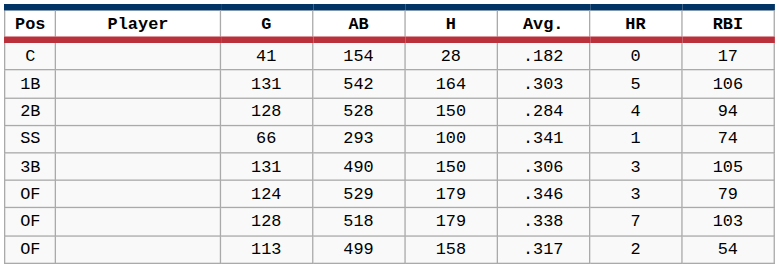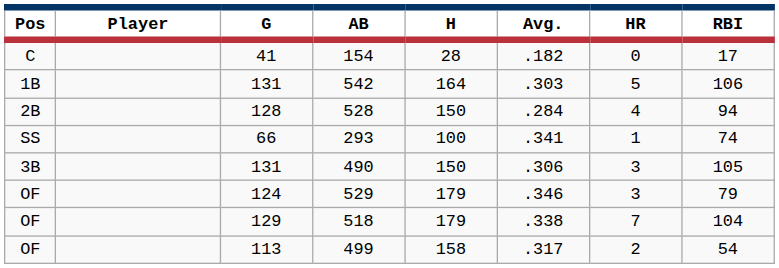 <table class="wikitable sortable">
 <tr>
 <th style="background:#FFFFFF; border-top:#023465 5px solid; border-bottom:#ba313c 5px solid;" width="5%">Pos</th>
 <th style="background:#FFFFFF; border-top:#023465 5px solid; border-bottom:#ba313c 5px solid;" width="16%">Player</th>
 <th style="background:#FFFFFF; border-top:#023465 5px solid; border-bottom:#ba313c 5px solid;" width="9%">G</th>
 <th style="background:#FFFFFF; border-top:#023465 5px solid; border-bottom:#ba313c 5px solid;" width="9%">AB</th>
 <th style="background:#FFFFFF; border-top:#023465 5px solid; border-bottom:#ba313c 5px solid;" width="9%">H</th>
 <th style="background:#FFFFFF; border-top:#023465 5px solid; border-bottom:#ba313c 5px solid;" width="9%">Avg.</th>
 <th style="background:#FFFFFF; border-top:#023465 5px solid; border-bottom:#ba313c 5px solid;" width="9%">HR</th>
 <th style="background:#FFFFFF; border-top:#023465 5px solid; border-bottom:#ba313c 5px solid;" width="9%">RBI</th>
 </tr>
 <tr align="center">
 <td>C</td>
 <td></td>
 <td>41</td>
 <td>154</td>
 <td>28</td>
 <td>.182</td>
 <td>0</td>
 <td>17</td>
 </tr>
 <tr align="center">
 <td>1B</td>
 <td></td>
 <td>131</td>
 <td>542</td>
 <td>164</td>
 <td>.303</td>
 <td>5</td>
 <td>106</td>
 </tr>
 <tr align="center">
 <td>2B</td>
 <td></td>
 <td>128</td>
 <td>528</td>
 <td>150</td>
 <td>.284</td>
 <td>4</td>
 <td>94</td>
 </tr>
 <tr align="center">
 <td>SS</td>
 <td></td>
 <td>66</td>
 <td>293</td>
 <td>100</td>
 <td>.341</td>
 <td>1</td>
 <td>74</td>
 </tr>
 <tr align="center">
 <td>3B</td>
 <td></td>
 <td>131</td>
 <td>490</td>
 <td>150</td>
 <td>.306</td>
 <td>3</td>
 <td>105</td>
 </tr>
 <tr align="center">
 <td>OF</td>
 <td></td>
 <td>124</td>
 <td>529</td>
 <td>179</td>
 <td>.346</td>
 <td>3</td>
 <td>79</td>
 </tr>
 <tr align="center">
 <td>OF</td>
 <td></td>
-<td>128</td>
+<td>129</td>
 <td>518</td>
 <td>179</td>
 <td>.338</td>
 <td>7</td>
-<td>103</td>
+<td>104</td>
 </tr>
 <tr align="center">
 <td>OF</td>
 <td></td>
 <td>113</td>
 <td>499</td>
 <td>158</td>
 <td>.317</td>
 <td>2</td>
 <td>54</td>
 </tr>
 </table>
